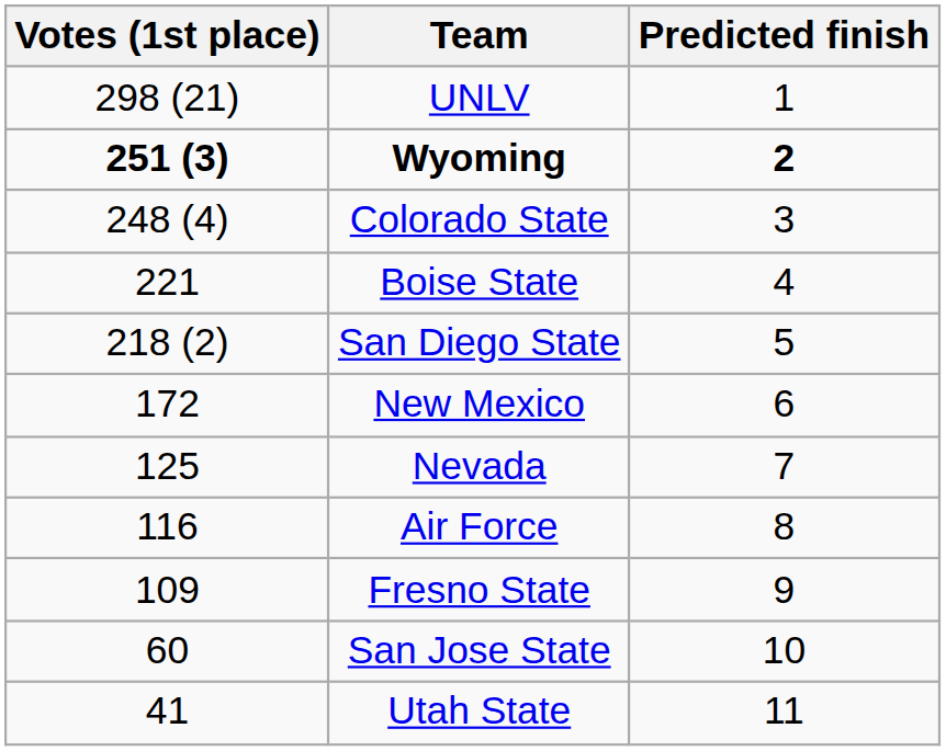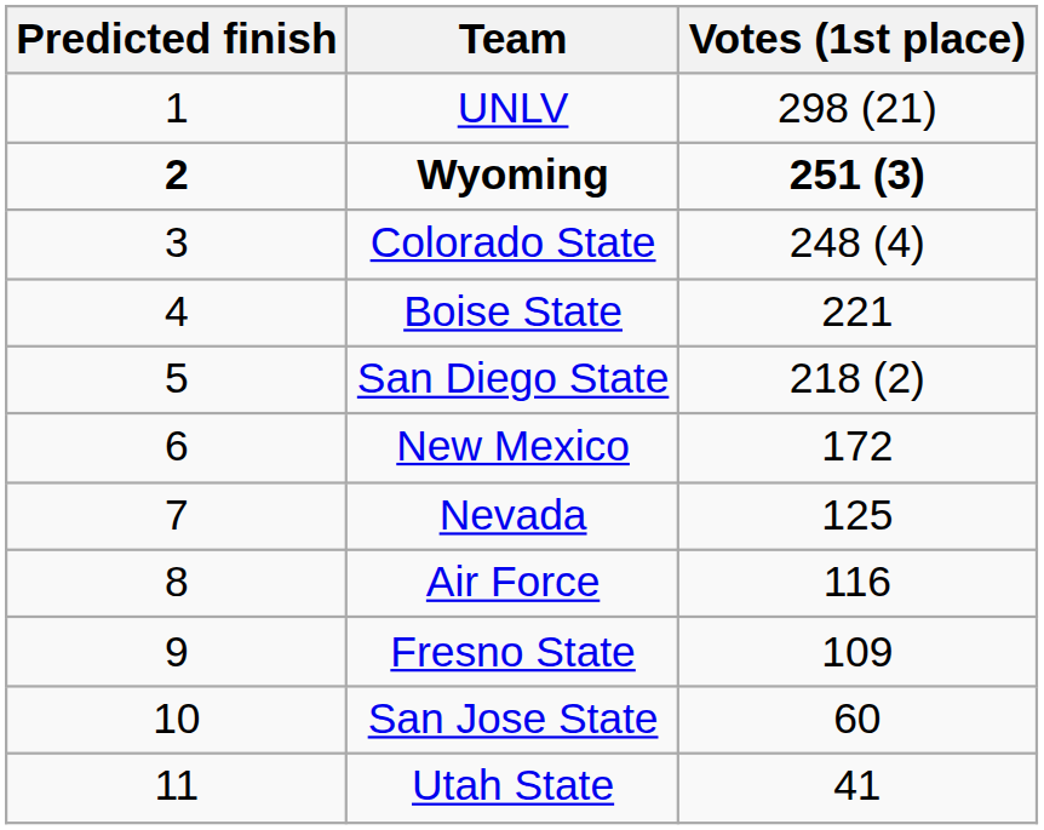 <table class="wikitable" border="1">
 <tr align=center>
+<th style= >Predicted finish</th>
+<th style= >Team</th>
 <th style= >Votes (1st place)</th>
-<th style= >Team</th>
-<th style= >Predicted finish</th>
 </tr>
 <tr align="center">
+<td>1</td>
+<td><a href='#'>UNLV</a></td>
 <td>298 (21)</td>
-<td><a href='#'>UNLV</a></td>
-<td>1</td>
 </tr>
 <tr align="center">
+<td><strong>2</strong></td>
+<td><strong>Wyoming</strong></td>
 <td><strong>251 (3)</strong></td>
-<td><strong>Wyoming</strong></td>
-<td><strong>2</strong></td>
 </tr>
 <tr align="center">
+<td>3</td>
+<td><a href='#'>Colorado State</a></td>
 <td>248 (4)</td>
-<td><a href='#'>Colorado State</a></td>
-<td>3</td>
 </tr>
 <tr align="center">
+<td>4</td>
+<td><a href='#'>Boise State</a></td>
 <td>221</td>
-<td><a href='#'>Boise State</a></td>
-<td>4</td>
 </tr>
 <tr align="center">
+<td>5</td>
+<td><a href='#'>San Diego State</a></td>
 <td>218 (2)</td>
-<td><a href='#'>San Diego State</a></td>
-<td>5</td>
 </tr>
 <tr align="center">
+<td>6</td>
+<td><a href='#'>New Mexico</a></td>
 <td>172</td>
-<td><a href='#'>New Mexico</a></td>
-<td>6</td>
 </tr>
 <tr align="center">
+<td>7</td>
+<td><a href='#'>Nevada</a></td>
 <td>125</td>
-<td><a href='#'>Nevada</a></td>
-<td>7</td>
 </tr>
 <tr align="center">
+<td>8</td>
+<td><a href='#'>Air Force</a></td>
 <td>116</td>
-<td><a href='#'>Air Force</a></td>
-<td>8</td>
 </tr>
 <tr align="center">
+<td>9</td>
+<td><a href='#'>Fresno State</a></td>
 <td>109</td>
-<td><a href='#'>Fresno State</a></td>
-<td>9</td>
 </tr>
 <tr align="center">
+<td>10</td>
+<td><a href='#'>San Jose State</a></td>
 <td>60</td>
-<td><a href='#'>San Jose State</a></td>
-<td>10</td>
 </tr>
 <tr align="center">
+<td>11</td>
+<td><a href='#'>Utah State</a></td>
 <td>41</td>
-<td><a href='#'>Utah State</a></td>
-<td>11</td>
 </tr>
 </table>
